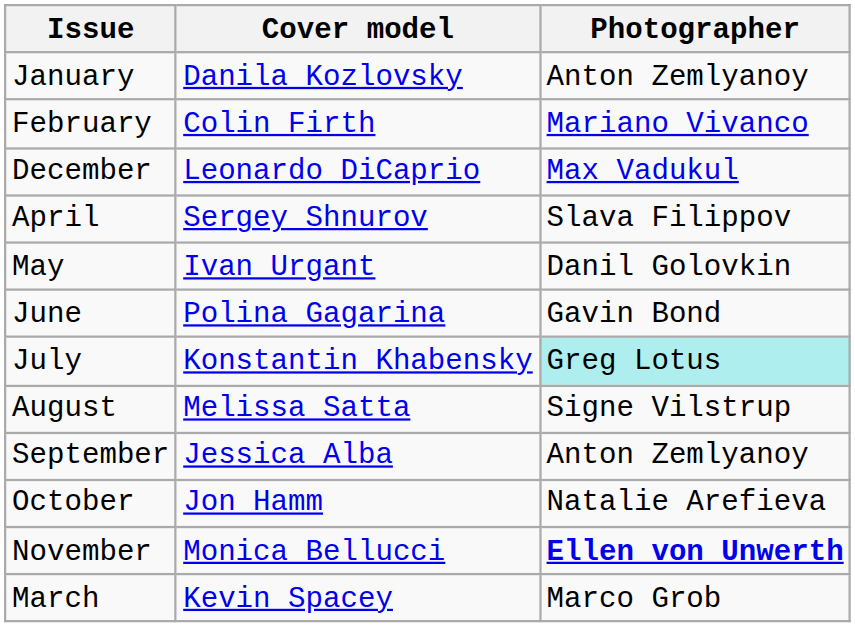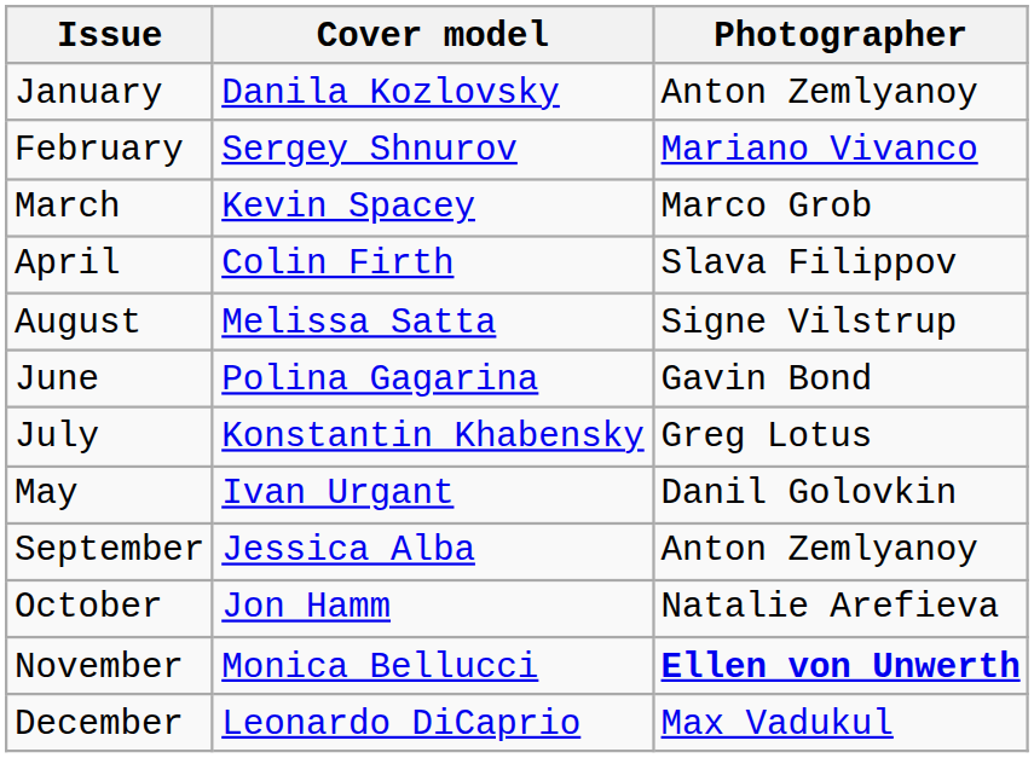 <table class="sortable wikitable">
 <tr>
 <th>Issue</th>
 <th>Cover model</th>
 <th>Photographer</th>
 </tr>
 <tr>
 <td>January</td>
 <td><a href='#'>Danila Kozlovsky</a></td>
 <td>Anton Zemlyanoy</td>
 </tr>
 <tr>
 <td>February</td>
-<td><a href='#'>Colin Firth</a></td>
+<td><a href='#'>Sergey Shnurov</a></td>
 <td><a href='#'>Mariano Vivanco</a></td>
 </tr>
 <tr>
-<td>December</td>
-<td><a href='#'>Leonardo DiCaprio</a></td>
-<td><a href='#'>Max Vadukul</a></td>
+<td>March</td>
+<td><a href='#'>Kevin Spacey</a></td>
+<td>Marco Grob</td>
 </tr>
 <tr>
 <td>April</td>
-<td><a href='#'>Sergey Shnurov</a></td>
+<td><a href='#'>Colin Firth</a></td>
 <td>Slava Filippov</td>
 </tr>
 <tr>
-<td>May</td>
-<td><a href='#'>Ivan Urgant</a></td>
-<td>Danil Golovkin</td>
+<td>August</td>
+<td><a href='#'>Melissa Satta</a></td>
+<td>Signe Vilstrup</td>
 </tr>
 <tr>
 <td>June</td>
 <td><a href='#'>Polina Gagarina</a></td>
 <td>Gavin Bond</td>
 </tr>
 <tr>
 <td>July</td>
 <td><a href='#'>Konstantin Khabensky</a></td>
-<td style="background: paleturquoise;">Greg Lotus</td>
+<td>Greg Lotus</td>
 </tr>
 <tr>
-<td>August</td>
-<td><a href='#'>Melissa Satta</a></td>
-<td>Signe Vilstrup</td>
+<td>May</td>
+<td><a href='#'>Ivan Urgant</a></td>
+<td>Danil Golovkin</td>
 </tr>
 <tr>
 <td>September</td>
 <td><a href='#'>Jessica Alba</a></td>
 <td>Anton Zemlyanoy</td>
 </tr>
 <tr>
 <td>October</td>
 <td><a href='#'>Jon Hamm</a></td>
 <td>Natalie Arefieva</td>
 </tr>
 <tr>
 <td>November</td>
 <td><a href='#'>Monica Bellucci</a></td>
 <td><strong><a href='#'>Ellen von Unwerth</a></strong></td>
 </tr>
 <tr>
-<td>March</td>
-<td><a href='#'>Kevin Spacey</a></td>
-<td>Marco Grob</td>
+<td>December</td>
+<td><a href='#'>Leonardo DiCaprio</a></td>
+<td><a href='#'>Max Vadukul</a></td>
 </tr>
 </table>
